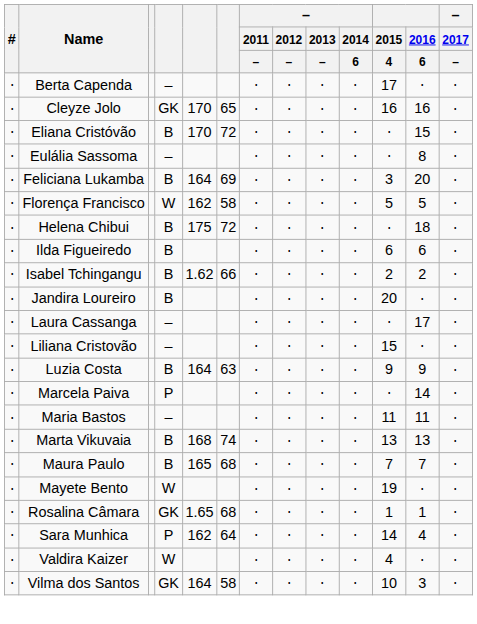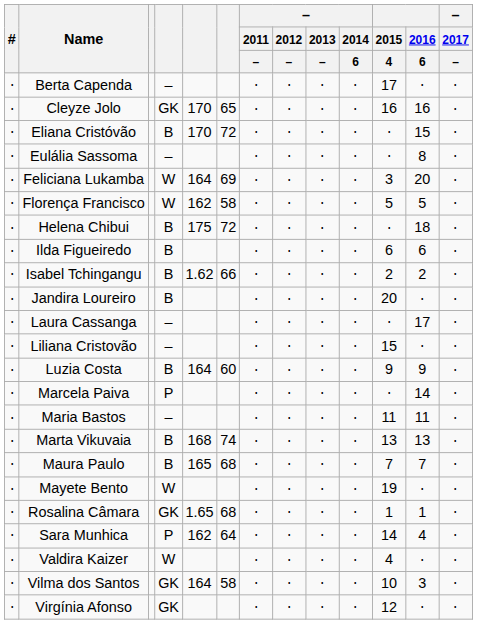 <table class="wikitable plainrowheaders sortable" style="text-align:center">
 <tr>
 <th scope="col" rowspan="3">#</th>
 <th scope="col" rowspan="3">Name</th>
 <th scope="col" rowspan="3"></th>
 <th scope="col" rowspan="3"></th>
 <th scope="col" rowspan="3"></th>
 <th scope="col" rowspan="3"></th>
 <th colspan="4">–</th>
 <th colspan="2"></th>
 <th colspan="1">–</th>
 </tr>
 <tr>
 <th colspan="1"><small>2011</small></th>
 <th colspan="1"><small>2012</small></th>
 <th colspan="1"><small>2013</small></th>
 <th colspan="1"><small>2014</small></th>
 <th colspan="1"><small>2015</small></th>
 <th colspan="1"><small><a href='#'>2016</a></small></th>
 <th colspan="1"><small><a href='#'>2017</a></small></th>
 </tr>
 <tr>
 <th scope="col" rowspan="1"><small>–</small></th>
 <th scope="col" rowspan="1"><small>–</small></th>
 <th scope="col" rowspan="1"><small>–</small></th>
 <th scope="col" rowspan="1"><small>6</small></th>
 <th scope="col" rowspan="1"><small>4</small></th>
 <th scope="col" rowspan="1"><small>6</small></th>
 <th scope="col" rowspan="1"><small>–</small></th>
 </tr>
 <tr>
 <td>⋅</td>
 <td>Berta Capenda</td>
 <td></td>
 <td>–</td>
 <td></td>
 <td></td>
 <td>⋅</td>
 <td>⋅</td>
 <td>⋅</td>
 <td>⋅</td>
 <td>17</td>
 <td>⋅</td>
 <td>⋅</td>
 </tr>
 <tr>
 <td>⋅</td>
 <td>Cleyze Jolo</td>
 <td></td>
 <td>GK</td>
 <td>170</td>
 <td>65</td>
 <td>⋅</td>
 <td>⋅</td>
 <td>⋅</td>
 <td>⋅</td>
 <td>16</td>
 <td>16</td>
 <td>⋅</td>
 </tr>
 <tr>
 <td>⋅</td>
 <td>Eliana Cristóvão</td>
 <td></td>
 <td>B</td>
 <td>170</td>
 <td>72</td>
 <td>⋅</td>
 <td>⋅</td>
 <td>⋅</td>
 <td>⋅</td>
 <td>⋅</td>
 <td>15</td>
 <td>⋅</td>
 </tr>
 <tr>
 <td>⋅</td>
 <td>Eulália Sassoma</td>
 <td></td>
 <td>–</td>
 <td></td>
 <td></td>
 <td>⋅</td>
 <td>⋅</td>
 <td>⋅</td>
 <td>⋅</td>
 <td>⋅</td>
 <td data-sort-value="08">8</td>
 <td>⋅</td>
 </tr>
 <tr>
 <td>⋅</td>
 <td>Feliciana Lukamba</td>
 <td></td>
-<td>B</td>
+<td>W</td>
 <td>164</td>
 <td>69</td>
 <td>⋅</td>
 <td>⋅</td>
 <td>⋅</td>
 <td>⋅</td>
 <td data-sort-value="03">3</td>
 <td>20</td>
 <td>⋅</td>
 </tr>
 <tr>
 <td>⋅</td>
 <td>Florença Francisco</td>
 <td></td>
 <td>W</td>
 <td>162</td>
 <td>58</td>
 <td>⋅</td>
 <td>⋅</td>
 <td>⋅</td>
 <td>⋅</td>
 <td data-sort-value="05">5</td>
 <td data-sort-value="05">5</td>
 <td>⋅</td>
 </tr>
 <tr>
 <td>⋅</td>
 <td>Helena Chibui</td>
 <td></td>
 <td>B</td>
 <td>175</td>
 <td>72</td>
 <td>⋅</td>
 <td>⋅</td>
 <td>⋅</td>
 <td>⋅</td>
 <td>⋅</td>
 <td>18</td>
 <td>⋅</td>
 </tr>
 <tr>
 <td>⋅</td>
 <td>Ilda Figueiredo</td>
 <td></td>
 <td>B</td>
 <td></td>
 <td></td>
 <td>⋅</td>
 <td>⋅</td>
 <td>⋅</td>
 <td>⋅</td>
 <td data-sort-value="06">6</td>
 <td data-sort-value="06">6</td>
 <td>⋅</td>
 </tr>
 <tr>
 <td>⋅</td>
 <td>Isabel Tchingangu</td>
 <td></td>
 <td>B</td>
 <td>1.62</td>
 <td>66</td>
 <td>⋅</td>
 <td>⋅</td>
 <td>⋅</td>
 <td>⋅</td>
 <td data-sort-value="02">2</td>
 <td data-sort-value="02">2</td>
 <td>⋅</td>
 </tr>
 <tr>
 <td>⋅</td>
 <td>Jandira Loureiro</td>
 <td></td>
 <td>B</td>
 <td></td>
 <td></td>
 <td>⋅</td>
 <td>⋅</td>
 <td>⋅</td>
 <td>⋅</td>
 <td>20</td>
 <td>⋅</td>
 <td>⋅</td>
 </tr>
 <tr>
 <td>⋅</td>
 <td>Laura Cassanga</td>
 <td></td>
 <td>–</td>
 <td></td>
 <td></td>
 <td>⋅</td>
 <td>⋅</td>
 <td>⋅</td>
 <td>⋅</td>
 <td>⋅</td>
 <td>17</td>
 <td>⋅</td>
 </tr>
 <tr>
 <td>⋅</td>
 <td>Liliana Cristovão</td>
 <td></td>
 <td>–</td>
 <td></td>
 <td></td>
 <td>⋅</td>
 <td>⋅</td>
 <td>⋅</td>
 <td>⋅</td>
 <td>15</td>
 <td>⋅</td>
 <td>⋅</td>
 </tr>
 <tr>
 <td>⋅</td>
 <td>Luzia Costa</td>
 <td></td>
 <td>B</td>
 <td>164</td>
-<td>63</td>
+<td>60</td>
 <td>⋅</td>
 <td>⋅</td>
 <td>⋅</td>
 <td>⋅</td>
 <td data-sort-value="09">9</td>
 <td data-sort-value="09">9</td>
 <td>⋅</td>
 </tr>
 <tr>
 <td>⋅</td>
 <td>Marcela Paiva</td>
 <td></td>
 <td>P</td>
 <td></td>
 <td></td>
 <td>⋅</td>
 <td>⋅</td>
 <td>⋅</td>
 <td>⋅</td>
 <td>⋅</td>
 <td>14</td>
 <td>⋅</td>
 </tr>
 <tr>
 <td>⋅</td>
 <td>Maria Bastos</td>
 <td></td>
 <td>–</td>
 <td></td>
 <td></td>
 <td>⋅</td>
 <td>⋅</td>
 <td>⋅</td>
 <td>⋅</td>
 <td>11</td>
 <td>11</td>
 <td>⋅</td>
 </tr>
 <tr>
 <td>⋅</td>
 <td>Marta Vikuvaia</td>
 <td></td>
 <td>B</td>
 <td>168</td>
 <td>74</td>
 <td>⋅</td>
 <td>⋅</td>
 <td>⋅</td>
 <td>⋅</td>
 <td>13</td>
 <td>13</td>
 <td>⋅</td>
 </tr>
 <tr>
 <td>⋅</td>
 <td>Maura Paulo</td>
 <td></td>
 <td>B</td>
 <td>165</td>
 <td>68</td>
 <td>⋅</td>
 <td>⋅</td>
 <td>⋅</td>
 <td>⋅</td>
 <td data-sort-value="07">7</td>
 <td data-sort-value="07">7</td>
 <td>⋅</td>
 </tr>
 <tr>
 <td>⋅</td>
 <td>Mayete Bento</td>
 <td></td>
 <td>W</td>
 <td></td>
 <td></td>
 <td>⋅</td>
 <td>⋅</td>
 <td>⋅</td>
 <td>⋅</td>
 <td>19</td>
 <td>⋅</td>
 <td>⋅</td>
 </tr>
 <tr>
 <td>⋅</td>
 <td>Rosalina Câmara</td>
 <td></td>
 <td>GK</td>
 <td>1.65</td>
 <td>68</td>
 <td>⋅</td>
 <td>⋅</td>
 <td>⋅</td>
 <td>⋅</td>
 <td data-sort-value="01">1</td>
 <td data-sort-value="01">1</td>
 <td>⋅</td>
 </tr>
 <tr>
 <td>⋅</td>
 <td>Sara Munhica</td>
 <td></td>
 <td>P</td>
 <td>162</td>
 <td>64</td>
 <td>⋅</td>
 <td>⋅</td>
 <td>⋅</td>
 <td>⋅</td>
 <td>14</td>
 <td data-sort-value="04">4</td>
 <td>⋅</td>
 </tr>
 <tr>
 <td>⋅</td>
 <td>Valdira Kaizer</td>
 <td></td>
 <td>W</td>
 <td></td>
 <td></td>
 <td>⋅</td>
 <td>⋅</td>
 <td>⋅</td>
 <td>⋅</td>
 <td data-sort-value="04">4</td>
 <td>⋅</td>
 <td>⋅</td>
 </tr>
 <tr>
 <td>⋅</td>
 <td>Vilma dos Santos</td>
 <td></td>
 <td>GK</td>
 <td>164</td>
 <td>58</td>
 <td>⋅</td>
 <td>⋅</td>
 <td>⋅</td>
 <td>⋅</td>
 <td>10</td>
 <td data-sort-value="03">3</td>
 <td>⋅</td>
 </tr>
+<tr>
+<td>⋅</td>
+<td>Virgínia Afonso</td>
+<td></td>
+<td>GK</td>
+<td></td>
+<td></td>
+<td>⋅</td>
+<td>⋅</td>
+<td>⋅</td>
+<td>⋅</td>
+<td>12</td>
+<td>⋅</td>
+<td>⋅</td>
+</tr>
 </table>
